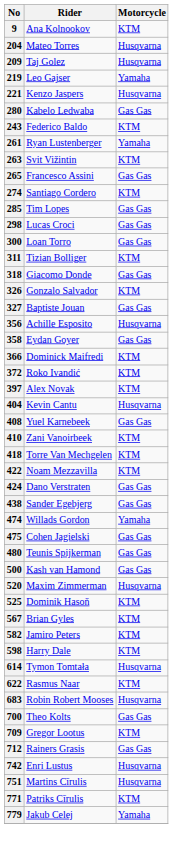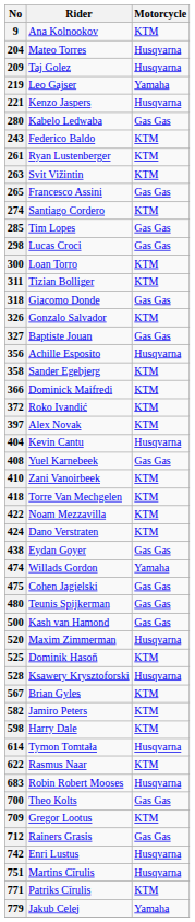 <table class="wikitable" style="font-size: 85%;">
 <tr>
 <th>No</th>
 <th>Rider</th>
 <th>Motorcycle</th>
 </tr>
 <tr>
 <th>9</th>
 <td> <a href='#'>Ana Kolnookov</a></td>
 <td><a href='#'>KTM</a></td>
 </tr>
 <tr>
 <th>204</th>
 <td> <a href='#'>Mateo Torres</a></td>
 <td><a href='#'>Husqvarna</a></td>
 </tr>
 <tr>
 <th>209</th>
 <td> <a href='#'>Taj Golez</a></td>
 <td><a href='#'>Husqvarna</a></td>
 </tr>
 <tr>
 <th>219</th>
 <td> <a href='#'>Leo Gajser</a></td>
 <td><a href='#'>Yamaha</a></td>
 </tr>
 <tr>
 <th>221</th>
 <td> <a href='#'>Kenzo Jaspers</a></td>
 <td><a href='#'>Husqvarna</a></td>
 </tr>
 <tr>
 <th>280</th>
 <td> <a href='#'>Kabelo Ledwaba</a></td>
 <td><a href='#'>Gas Gas</a></td>
 </tr>
 <tr>
 <th>243</th>
 <td> <a href='#'>Federico Baldo</a></td>
 <td><a href='#'>KTM</a></td>
 </tr>
 <tr>
 <th>261</th>
 <td> <a href='#'>Ryan Lustenberger</a></td>
-<td><a href='#'>Yamaha</a></td>
+<td><a href='#'>KTM</a></td>
 </tr>
 <tr>
 <th>263</th>
 <td> <a href='#'>Svit Vižintin</a></td>
 <td><a href='#'>KTM</a></td>
 </tr>
 <tr>
 <th>265</th>
 <td> <a href='#'>Francesco Assini</a></td>
 <td><a href='#'>Gas Gas</a></td>
 </tr>
 <tr>
 <th>274</th>
 <td> <a href='#'>Santiago Cordero</a></td>
 <td><a href='#'>KTM</a></td>
 </tr>
 <tr>
 <th>285</th>
 <td> <a href='#'>Tim Lopes</a></td>
 <td><a href='#'>Gas Gas</a></td>
 </tr>
 <tr>
 <th>298</th>
 <td> <a href='#'>Lucas Croci</a></td>
 <td><a href='#'>Gas Gas</a></td>
 </tr>
 <tr>
 <th>300</th>
 <td> <a href='#'>Loan Torro</a></td>
-<td><a href='#'>Gas Gas</a></td>
+<td><a href='#'>KTM</a></td>
 </tr>
 <tr>
 <th>311</th>
 <td> <a href='#'>Tizian Bolliger</a></td>
 <td><a href='#'>KTM</a></td>
 </tr>
 <tr>
 <th>318</th>
 <td> <a href='#'>Giacomo Donde</a></td>
 <td><a href='#'>Gas Gas</a></td>
 </tr>
 <tr>
 <th>326</th>
 <td> <a href='#'>Gonzalo Salvador</a></td>
 <td><a href='#'>KTM</a></td>
 </tr>
 <tr>
 <th>327</th>
 <td> <a href='#'>Baptiste Jouan</a></td>
 <td><a href='#'>Gas Gas</a></td>
 </tr>
 <tr>
 <th>356</th>
 <td> <a href='#'>Achille Esposito</a></td>
 <td><a href='#'>Husqvarna</a></td>
 </tr>
 <tr>
 <th>358</th>
-<td> <a href='#'>Eydan Goyer</a></td>
-<td><a href='#'>Gas Gas</a></td>
+<td> <a href='#'>Sander Egebjerg</a></td>
+<td><a href='#'>KTM</a></td>
 </tr>
 <tr>
 <th>366</th>
 <td> <a href='#'>Dominick Maifredi</a></td>
 <td><a href='#'>KTM</a></td>
 </tr>
 <tr>
 <th>372</th>
 <td> <a href='#'>Roko Ivandić</a></td>
 <td><a href='#'>KTM</a></td>
 </tr>
 <tr>
 <th>397</th>
 <td> <a href='#'>Alex Novak</a></td>
 <td><a href='#'>KTM</a></td>
 </tr>
 <tr>
 <th>404</th>
 <td> <a href='#'>Kevin Cantu</a></td>
 <td><a href='#'>Husqvarna</a></td>
 </tr>
 <tr>
 <th>408</th>
 <td> <a href='#'>Yuel Karnebeek</a></td>
 <td><a href='#'>Gas Gas</a></td>
 </tr>
 <tr>
 <th>410</th>
 <td> <a href='#'>Zani Vanoirbeek</a></td>
 <td><a href='#'>KTM</a></td>
 </tr>
 <tr>
 <th>418</th>
 <td> <a href='#'>Torre Van Mechgelen</a></td>
 <td><a href='#'>KTM</a></td>
 </tr>
 <tr>
 <th>422</th>
 <td> <a href='#'>Noam Mezzavilla</a></td>
 <td><a href='#'>KTM</a></td>
 </tr>
 <tr>
 <th>424</th>
 <td> <a href='#'>Dano Verstraten</a></td>
-<td><a href='#'>Gas Gas</a></td>
+<td><a href='#'>KTM</a></td>
 </tr>
 <tr>
 <th>438</th>
-<td> <a href='#'>Sander Egebjerg</a></td>
+<td> <a href='#'>Eydan Goyer</a></td>
 <td><a href='#'>Gas Gas</a></td>
 </tr>
 <tr>
 <th>474</th>
 <td> <a href='#'>Willads Gordon</a></td>
 <td><a href='#'>Yamaha</a></td>
 </tr>
 <tr>
 <th>475</th>
 <td> <a href='#'>Cohen Jagielski</a></td>
 <td><a href='#'>Gas Gas</a></td>
 </tr>
 <tr>
 <th>480</th>
 <td> <a href='#'>Teunis Spijkerman</a></td>
 <td><a href='#'>Gas Gas</a></td>
 </tr>
 <tr>
 <th>500</th>
 <td> <a href='#'>Kash van Hamond</a></td>
 <td><a href='#'>Gas Gas</a></td>
 </tr>
 <tr>
 <th>520</th>
 <td> <a href='#'>Maxim Zimmerman</a></td>
 <td><a href='#'>Husqvarna</a></td>
 </tr>
 <tr>
 <th>525</th>
 <td> <a href='#'>Dominik Hasoň</a></td>
 <td><a href='#'>KTM</a></td>
+</tr>
+<tr>
+<th>528</th>
+<td> <a href='#'>Ksawery Krysztoforski</a></td>
+<td><a href='#'>Husqvarna</a></td>
 </tr>
 <tr>
 <th>567</th>
 <td> <a href='#'>Brian Gyles</a></td>
 <td><a href='#'>KTM</a></td>
 </tr>
 <tr>
 <th>582</th>
 <td> <a href='#'>Jamiro Peters</a></td>
 <td><a href='#'>KTM</a></td>
 </tr>
 <tr>
 <th>598</th>
 <td> <a href='#'>Harry Dale</a></td>
 <td><a href='#'>KTM</a></td>
 </tr>
 <tr>
 <th>614</th>
 <td> <a href='#'>Tymon Tomtała</a></td>
 <td><a href='#'>Husqvarna</a></td>
 </tr>
 <tr>
 <th>622</th>
 <td> <a href='#'>Rasmus Naar</a></td>
 <td><a href='#'>KTM</a></td>
 </tr>
 <tr>
 <th>683</th>
 <td> <a href='#'>Robin Robert Mooses</a></td>
 <td><a href='#'>Husqvarna</a></td>
 </tr>
 <tr>
 <th>700</th>
 <td> <a href='#'>Theo Kolts</a></td>
 <td><a href='#'>Gas Gas</a></td>
 </tr>
 <tr>
 <th>709</th>
 <td> <a href='#'>Gregor Lootus</a></td>
 <td><a href='#'>KTM</a></td>
 </tr>
 <tr>
 <th>712</th>
 <td> <a href='#'>Rainers Grasis</a></td>
 <td><a href='#'>Gas Gas</a></td>
 </tr>
 <tr>
 <th>742</th>
 <td> <a href='#'>Enri Lustus</a></td>
 <td><a href='#'>Husqvarna</a></td>
 </tr>
 <tr>
 <th>751</th>
 <td> <a href='#'>Martins Cīrulis</a></td>
 <td><a href='#'>Husqvarna</a></td>
 </tr>
 <tr>
 <th>771</th>
 <td> <a href='#'>Patriks Cīrulis</a></td>
 <td><a href='#'>KTM</a></td>
 </tr>
 <tr>
 <th>779</th>
 <td> <a href='#'>Jakub Celej</a></td>
 <td><a href='#'>Yamaha</a></td>
 </tr>
 <tr>
 </tr>
 </table>
